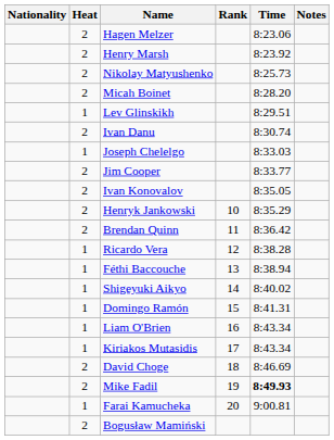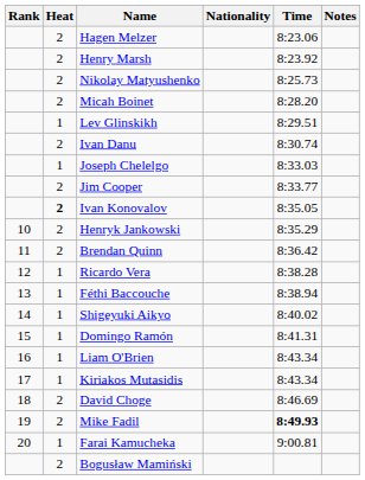 <table class="wikitable sortable" style="text-align:center">
 <tr>
-<th>Nationality</th>
+<th>Rank</th>
 <th>Heat</th>
 <th>Name</th>
-<th>Rank</th>
+<th>Nationality</th>
 <th>Time</th>
 <th>Notes</th>
 </tr>
 <tr>
-<td align=left></td>
+<td></td>
 <td>2</td>
 <td align=left><a href='#'>Hagen Melzer</a></td>
-<td></td>
+<td align=left></td>
 <td>8:23.06</td>
 <td></td>
 </tr>
 <tr>
-<td align=left></td>
+<td></td>
 <td>2</td>
 <td align=left><a href='#'>Henry Marsh</a></td>
-<td></td>
+<td align=left></td>
 <td>8:23.92</td>
 <td></td>
 </tr>
 <tr>
-<td align=left></td>
+<td></td>
 <td>2</td>
 <td align=left><a href='#'>Nikolay Matyushenko</a></td>
-<td></td>
+<td align=left></td>
 <td>8:25.73</td>
 <td></td>
 </tr>
 <tr>
-<td align=left></td>
+<td></td>
 <td>2</td>
 <td align=left><a href='#'>Micah Boinet</a></td>
-<td></td>
+<td align=left></td>
 <td>8:28.20</td>
 <td></td>
 </tr>
 <tr>
-<td align=left></td>
+<td></td>
 <td>1</td>
 <td align=left><a href='#'>Lev Glinskikh</a></td>
-<td></td>
+<td align=left></td>
 <td>8:29.51</td>
 <td></td>
 </tr>
 <tr>
-<td align=left></td>
+<td></td>
 <td>2</td>
 <td align=left><a href='#'>Ivan Danu</a></td>
-<td></td>
+<td align=left></td>
 <td>8:30.74</td>
 <td></td>
 </tr>
 <tr>
-<td align=left></td>
+<td></td>
 <td>1</td>
 <td align=left><a href='#'>Joseph Chelelgo</a></td>
-<td></td>
+<td align=left></td>
 <td>8:33.03</td>
 <td></td>
 </tr>
 <tr>
-<td align=left></td>
+<td></td>
 <td>2</td>
 <td align=left><a href='#'>Jim Cooper</a></td>
-<td></td>
+<td align=left></td>
 <td>8:33.77</td>
 <td></td>
 </tr>
 <tr>
+<td></td>
+<td><strong>2</strong></td>
+<td align=left><a href='#'>Ivan Konovalov</a></td>
 <td align=left></td>
-<td>2</td>
-<td align=left><a href='#'>Ivan Konovalov</a></td>
-<td></td>
 <td>8:35.05</td>
 <td></td>
 </tr>
 <tr>
-<td align=left></td>
+<td>10</td>
 <td>2</td>
 <td align=left><a href='#'>Henryk Jankowski</a></td>
-<td>10</td>
+<td align=left></td>
 <td>8:35.29</td>
 <td></td>
 </tr>
 <tr>
-<td align=left></td>
+<td>11</td>
 <td>2</td>
 <td align=left><a href='#'>Brendan Quinn</a></td>
-<td>11</td>
+<td align=left></td>
 <td>8:36.42</td>
 <td></td>
 </tr>
 <tr>
-<td align=left></td>
+<td>12</td>
 <td>1</td>
 <td align=left><a href='#'>Ricardo Vera</a></td>
-<td>12</td>
+<td align=left></td>
 <td>8:38.28</td>
 <td></td>
 </tr>
 <tr>
-<td align=left></td>
+<td>13</td>
 <td>1</td>
 <td align=left><a href='#'>Féthi Baccouche</a></td>
-<td>13</td>
+<td align=left></td>
 <td>8:38.94</td>
 <td></td>
 </tr>
 <tr>
-<td align=left></td>
+<td>14</td>
 <td>1</td>
 <td align=left><a href='#'>Shigeyuki Aikyo</a></td>
-<td>14</td>
+<td align=left></td>
 <td>8:40.02</td>
 <td></td>
 </tr>
 <tr>
-<td align=left></td>
+<td>15</td>
 <td>1</td>
 <td align=left><a href='#'>Domingo Ramón</a></td>
-<td>15</td>
+<td align=left></td>
 <td>8:41.31</td>
 <td></td>
 </tr>
 <tr>
-<td align=left></td>
+<td>16</td>
 <td>1</td>
 <td align=left><a href='#'>Liam O'Brien</a></td>
-<td>16</td>
+<td align=left></td>
 <td>8:43.34</td>
 <td></td>
 </tr>
 <tr>
-<td align=left></td>
+<td>17</td>
 <td>1</td>
 <td align=left><a href='#'>Kiriakos Mutasidis</a></td>
-<td>17</td>
+<td align=left></td>
 <td>8:43.34</td>
 <td></td>
 </tr>
 <tr>
-<td align=left></td>
+<td>18</td>
 <td>2</td>
 <td align=left><a href='#'>David Choge</a></td>
-<td>18</td>
+<td align=left></td>
 <td>8:46.69</td>
 <td></td>
 </tr>
 <tr>
-<td align=left></td>
+<td>19</td>
 <td>2</td>
 <td align=left><a href='#'>Mike Fadil</a></td>
-<td>19</td>
+<td align=left></td>
 <td><strong>8:49.93</strong></td>
 <td></td>
 </tr>
 <tr>
-<td align=left></td>
+<td>20</td>
 <td>1</td>
 <td align=left><a href='#'>Farai Kamucheka</a></td>
-<td>20</td>
+<td align=left></td>
 <td>9:00.81</td>
 <td></td>
 </tr>
 <tr>
-<td align=left></td>
+<td></td>
 <td>2</td>
 <td align=left><a href='#'>Bogusław Mamiński</a></td>
-<td></td>
+<td align=left></td>
 <td></td>
 <td></td>
 </tr>
 </table>
